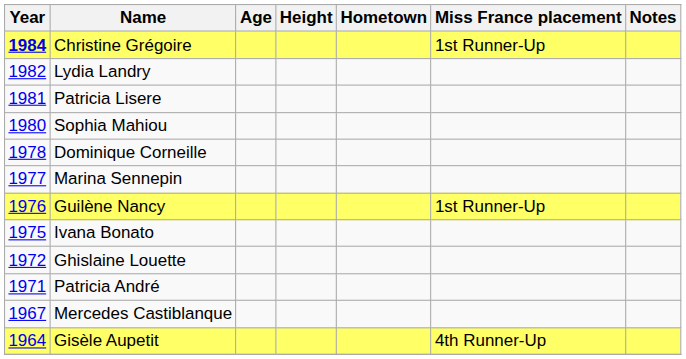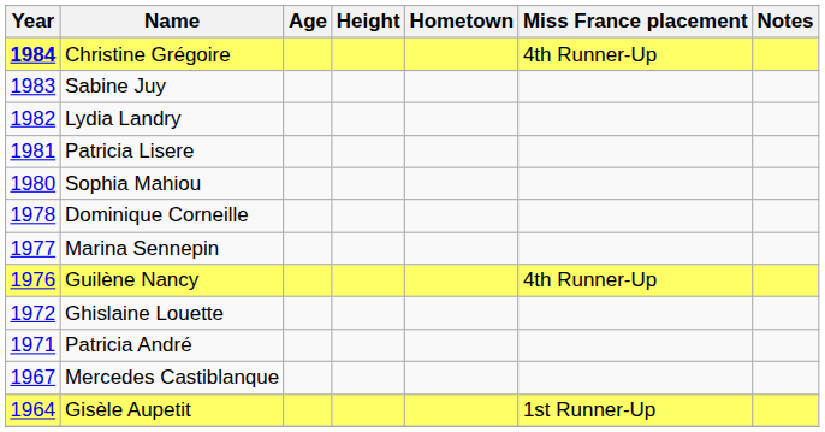 <table class="wikitable sortable">
 <tr>
 <th>Year</th>
 <th>Name</th>
 <th>Age</th>
 <th>Height</th>
 <th>Hometown</th>
 <th>Miss France placement</th>
 <th>Notes</th>
 </tr>
 <tr bgcolor=#FFFF66>
 <td><strong><a href='#'>1984</a></strong></td>
 <td>Christine Grégoire</td>
 <td></td>
 <td></td>
 <td></td>
-<td>1st Runner-Up</td>
+<td>4th Runner-Up</td>
+<td></td>
+</tr>
+<tr>
+<td><a href='#'>1983</a></td>
+<td>Sabine Juy</td>
+<td></td>
+<td></td>
+<td></td>
+<td></td>
 <td></td>
 </tr>
 <tr>
 <td><a href='#'>1982</a></td>
 <td>Lydia Landry</td>
 <td></td>
 <td></td>
 <td></td>
 <td></td>
 <td></td>
 </tr>
 <tr>
 <td><a href='#'>1981</a></td>
 <td>Patricia Lisere</td>
 <td></td>
 <td></td>
 <td></td>
 <td></td>
 <td></td>
 </tr>
 <tr>
 <td><a href='#'>1980</a></td>
 <td>Sophia Mahiou</td>
 <td></td>
 <td></td>
 <td></td>
 <td></td>
 <td></td>
 </tr>
 <tr>
 <td><a href='#'>1978</a></td>
 <td>Dominique Corneille</td>
 <td></td>
 <td></td>
 <td></td>
 <td></td>
 <td></td>
 </tr>
 <tr>
 <td><a href='#'>1977</a></td>
 <td>Marina Sennepin</td>
 <td></td>
 <td></td>
 <td></td>
 <td></td>
 <td></td>
 </tr>
 <tr bgcolor=#FFFF66>
 <td><a href='#'>1976</a></td>
 <td>Guilène Nancy</td>
 <td></td>
 <td></td>
 <td></td>
-<td>1st Runner-Up</td>
-<td></td>
-</tr>
-<tr>
-<td><a href='#'>1975</a></td>
-<td>Ivana Bonato</td>
-<td></td>
-<td></td>
-<td></td>
-<td></td>
+<td>4th Runner-Up</td>
 <td></td>
 </tr>
 <tr>
 <td><a href='#'>1972</a></td>
 <td>Ghislaine Louette</td>
 <td></td>
 <td></td>
 <td></td>
 <td></td>
 <td></td>
 </tr>
 <tr>
 <td><a href='#'>1971</a></td>
 <td>Patricia André</td>
 <td></td>
 <td></td>
 <td></td>
 <td></td>
 <td></td>
 </tr>
 <tr>
 <td><a href='#'>1967</a></td>
 <td>Mercedes Castiblanque</td>
 <td></td>
 <td></td>
 <td></td>
 <td></td>
 <td></td>
 </tr>
 <tr bgcolor=#FFFF66>
 <td><a href='#'>1964</a></td>
 <td>Gisèle Aupetit</td>
 <td></td>
 <td></td>
 <td></td>
-<td>4th Runner-Up</td>
+<td>1st Runner-Up</td>
 <td></td>
 </tr>
 <tr>
 </tr>
 </table>
